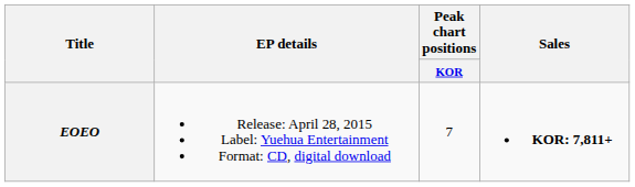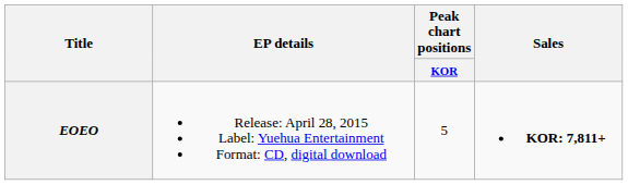 <table class="wikitable plainrowheaders" style="text-align:center;">
 <tr>
 <th rowspan="2" style="width:10em;">Title</th>
 <th rowspan="2" style="width:18em;">EP details</th>
 <th colspan="1">Peak chart positions</th>
 <th rowspan="2" style="width:10em;">Sales</th>
 </tr>
 <tr>
 <th width="30"><small><a href='#'>KOR</a></small><br></th>
 </tr>
 <tr>
 <th scope="row"><em>EOEO</em></th>
 <td><br><ul><li>Release: April 28, 2015</li><li>Label: <a href='#'>Yuehua Entertainment</a></li><li>Format: <a href='#'>CD</a>, <a href='#'>digital download</a></li></ul></td>
-<td>7</td>
+<td>5</td>
 <td><strong><br><ul><li>KOR: 7,811+</li></ul></strong></td>
 </tr>
 </table>
